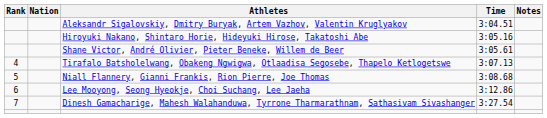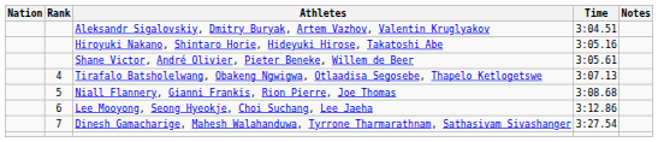 <table class="wikitable sortable" style="text-align:center">
 <tr>
+<th>Nation</th>
 <th>Rank</th>
-<th>Nation</th>
 <th>Athletes</th>
 <th>Time</th>
 <th>Notes</th>
 </tr>
 <tr>
+<td align=left></td>
 <td></td>
-<td align=left></td>
 <td align=left><a href='#'>Aleksandr Sigalovskiy</a>, <a href='#'>Dmitry Buryak</a>, <a href='#'>Artem Vazhov</a>, <a href='#'>Valentin Kruglyakov</a></td>
 <td>3:04.51</td>
 <td></td>
 </tr>
 <tr>
+<td align=left></td>
 <td></td>
-<td align=left></td>
 <td align=left><a href='#'>Hiroyuki Nakano</a>, <a href='#'>Shintaro Horie</a>, <a href='#'>Hideyuki Hirose</a>, <a href='#'>Takatoshi Abe</a></td>
 <td>3:05.16</td>
 <td></td>
 </tr>
 <tr>
+<td align=left></td>
 <td></td>
-<td align=left></td>
 <td align=left><a href='#'>Shane Victor</a>, <a href='#'>André Olivier</a>, <a href='#'>Pieter Beneke</a>, <a href='#'>Willem de Beer</a></td>
 <td>3:05.61</td>
 <td></td>
 </tr>
 <tr>
+<td align=left></td>
 <td>4</td>
-<td align=left></td>
 <td align=left><a href='#'>Tirafalo Batsholelwang</a>, <a href='#'>Obakeng Ngwigwa</a>, <a href='#'>Otlaadisa Segosebe</a>, <a href='#'>Thapelo Ketlogetswe</a></td>
 <td>3:07.13</td>
 <td></td>
 </tr>
 <tr>
+<td align=left></td>
 <td>5</td>
-<td align=left></td>
 <td align=left><a href='#'>Niall Flannery</a>, <a href='#'>Gianni Frankis</a>, <a href='#'>Rion Pierre</a>, <a href='#'>Joe Thomas</a></td>
 <td>3:08.68</td>
 <td></td>
 </tr>
 <tr>
+<td align=left></td>
 <td>6</td>
-<td align=left></td>
 <td align=left><a href='#'>Lee Mooyong</a>, <a href='#'>Seong Hyeokje</a>, <a href='#'>Choi Suchang</a>, <a href='#'>Lee Jaeha</a></td>
 <td>3:12.86</td>
 <td></td>
 </tr>
 <tr>
+<td align=left></td>
 <td>7</td>
-<td align=left></td>
 <td align=left><a href='#'>Dinesh Gamacharige</a>, <a href='#'>Mahesh Walahanduwa</a>, <a href='#'>Tyrrone Tharmarathnam</a>, <a href='#'>Sathasivam Sivashanger</a></td>
 <td>3:27.54</td>
 <td></td>
 </tr>
 <tr>
+<td align=left></td>
 <td></td>
-<td align=left></td>
 <td align=left></td>
 <td></td>
 <td></td>
 </tr>
 </table>
